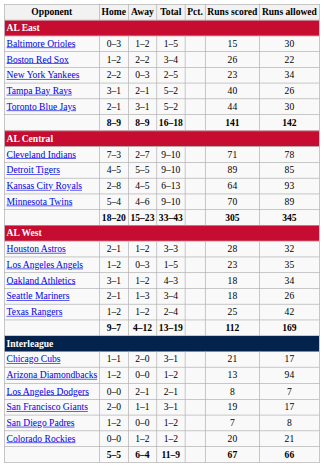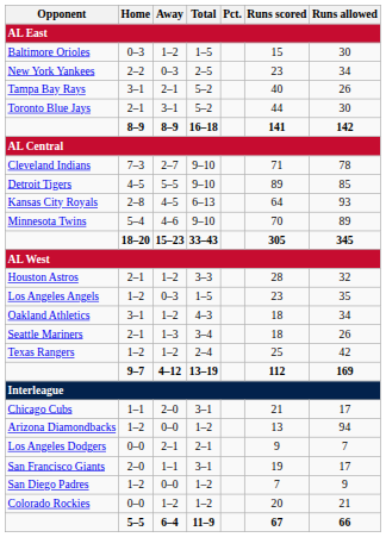 <table class="wikitable" style="font-size: 95%; text-align: center">
 <tr>
 <th>Opponent</th>
 <th>Home</th>
 <th>Away</th>
 <th>Total</th>
 <th>Pct.</th>
 <th>Runs scored</th>
 <th>Runs allowed</th>
 </tr>
 <tr>
 <td colspan="7" style="text-align:left; background:#c60c30;color:#fff"><strong>AL East</strong></td>
 </tr>
 <tr>
 <td style="text-align:left"><a href='#'>Baltimore Orioles</a></td>
 <td>0–3</td>
 <td>1–2</td>
 <td>1–5</td>
 <td></td>
 <td>15</td>
 <td>30</td>
-</tr>
-<tr>
-<td style="text-align:left"><a href='#'>Boston Red Sox</a></td>
-<td>1–2</td>
-<td>2–2</td>
-<td>3–4</td>
-<td></td>
-<td>26</td>
-<td>22</td>
 </tr>
 <tr>
 <td style="text-align:left"><a href='#'>New York Yankees</a></td>
 <td>2–2</td>
 <td>0–3</td>
 <td>2–5</td>
 <td></td>
 <td>23</td>
 <td>34</td>
 </tr>
 <tr>
 <td style="text-align:left"><a href='#'>Tampa Bay Rays</a></td>
 <td>3–1</td>
 <td>2–1</td>
 <td>5–2</td>
 <td></td>
 <td>40</td>
 <td>26</td>
 </tr>
 <tr>
 <td style="text-align:left"><a href='#'>Toronto Blue Jays</a></td>
 <td>2–1</td>
 <td>3–1</td>
 <td>5–2</td>
 <td></td>
 <td>44</td>
 <td>30</td>
 </tr>
 <tr style="font-weight:bold">
 <td></td>
 <td>8–9</td>
 <td>8–9</td>
 <td>16–18</td>
 <td></td>
 <td>141</td>
 <td>142</td>
 </tr>
 <tr>
 <td colspan="7" style="text-align:left; background:#c60c30;color:#fff"><strong>AL Central</strong></td>
 </tr>
 <tr>
 <td style="text-align:left"><a href='#'>Cleveland Indians</a></td>
 <td>7–3</td>
 <td>2–7</td>
 <td>9–10</td>
 <td></td>
 <td>71</td>
 <td>78</td>
 </tr>
 <tr>
 <td style="text-align:left"><a href='#'>Detroit Tigers</a></td>
 <td>4–5</td>
 <td>5–5</td>
 <td>9–10</td>
 <td></td>
 <td>89</td>
 <td>85</td>
 </tr>
 <tr>
 <td style="text-align:left"><a href='#'>Kansas City Royals</a></td>
 <td>2–8</td>
 <td>4–5</td>
 <td>6–13</td>
 <td></td>
 <td>64</td>
 <td>93</td>
 </tr>
 <tr>
 <td style="text-align:left"><a href='#'>Minnesota Twins</a></td>
 <td>5–4</td>
 <td>4–6</td>
 <td>9–10</td>
 <td></td>
 <td>70</td>
 <td>89</td>
 </tr>
 <tr style="font-weight:bold">
 <td></td>
 <td>18–20</td>
 <td>15–23</td>
 <td>33–43</td>
 <td></td>
 <td>305</td>
 <td>345</td>
 </tr>
 <tr>
 <td colspan="7" style="text-align:left; background:#c60c30;color:#fff"><strong>AL West</strong></td>
 </tr>
 <tr>
 <td style="text-align:left"><a href='#'>Houston Astros</a></td>
 <td>2–1</td>
 <td>1–2</td>
 <td>3–3</td>
 <td></td>
 <td>28</td>
 <td>32</td>
 </tr>
 <tr>
 <td style="text-align:left"><a href='#'>Los Angeles Angels</a></td>
 <td>1–2</td>
 <td>0–3</td>
 <td>1–5</td>
 <td></td>
 <td>23</td>
 <td>35</td>
 </tr>
 <tr>
 <td style="text-align:left"><a href='#'>Oakland Athletics</a></td>
 <td>3–1</td>
 <td>1–2</td>
 <td>4–3</td>
 <td></td>
 <td>18</td>
 <td>34</td>
 </tr>
 <tr>
 <td style="text-align:left"><a href='#'>Seattle Mariners</a></td>
 <td>2–1</td>
 <td>1–3</td>
 <td>3–4</td>
 <td></td>
 <td>18</td>
 <td>26</td>
 </tr>
 <tr>
 <td style="text-align:left"><a href='#'>Texas Rangers</a></td>
 <td>1–2</td>
 <td>1–2</td>
 <td>2–4</td>
 <td></td>
 <td>25</td>
 <td>42</td>
 </tr>
 <tr style="font-weight:bold">
 <td></td>
 <td>9–7</td>
 <td>4–12</td>
 <td>13–19</td>
 <td></td>
 <td>112</td>
 <td>169</td>
 </tr>
 <tr>
 <td colspan="7" style="text-align:left; background:#03224c;color:#fff"><strong>Interleague</strong></td>
 </tr>
 <tr>
 <td style="text-align:left"><a href='#'>Chicago Cubs</a></td>
 <td>1–1</td>
 <td>2–0</td>
 <td>3–1</td>
 <td></td>
 <td>21</td>
 <td>17</td>
 </tr>
 <tr>
 <td style="text-align:left"><a href='#'>Arizona Diamondbacks</a></td>
 <td>1–2</td>
 <td>0–0</td>
 <td>1–2</td>
 <td></td>
 <td>13</td>
 <td>94</td>
 </tr>
 <tr>
 <td style="text-align:left"><a href='#'>Los Angeles Dodgers</a></td>
 <td>0–0</td>
 <td>2–1</td>
 <td>2–1</td>
 <td></td>
-<td>8</td>
+<td>9</td>
 <td>7</td>
 </tr>
 <tr>
 <td style="text-align:left"><a href='#'>San Francisco Giants</a></td>
 <td>2–0</td>
 <td>1–1</td>
 <td>3–1</td>
 <td></td>
 <td>19</td>
 <td>17</td>
 </tr>
 <tr>
 <td style="text-align:left"><a href='#'>San Diego Padres</a></td>
 <td>1–2</td>
 <td>0–0</td>
 <td>1–2</td>
 <td></td>
 <td>7</td>
-<td>8</td>
+<td>9</td>
 </tr>
 <tr>
 <td style="text-align:left"><a href='#'>Colorado Rockies</a></td>
 <td>0–0</td>
 <td>1–2</td>
 <td>1–2</td>
 <td></td>
 <td>20</td>
 <td>21</td>
 </tr>
 <tr style="font-weight:bold">
 <td></td>
 <td>5–5</td>
 <td>6–4</td>
 <td>11–9</td>
 <td></td>
 <td>67</td>
 <td>66</td>
 </tr>
 </table>
